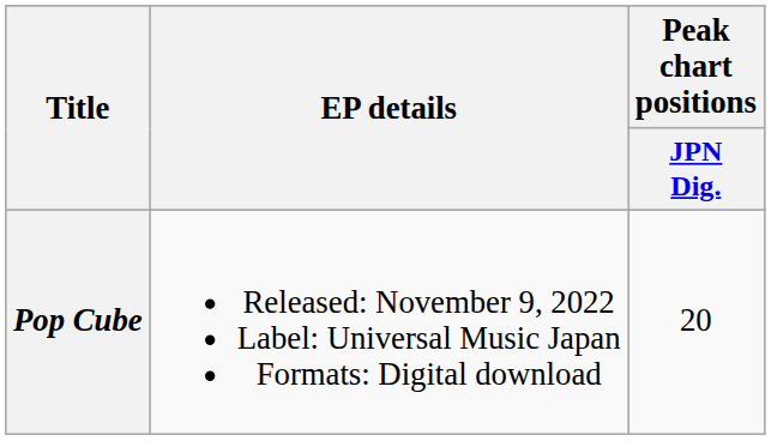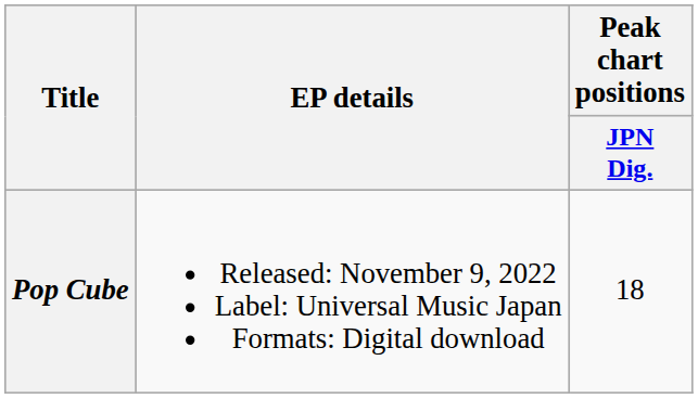 <table class="wikitable plainrowheaders" style="text-align:center;">
 <tr>
 <th scope="col" rowspan="2">Title</th>
 <th scope="col" rowspan="2">EP details</th>
 <th scope="col" colspan="1">Peak chart positions</th>
 </tr>
 <tr>
 <th scope="col" style="width:2.5em;font-size:90%;"><a href='#'>JPN<br>Dig.</a><br></th>
 </tr>
 <tr>
 <th scope="row"><em>Pop Cube</em></th>
 <td><br><ul><li>Released: November 9, 2022</li><li>Label: Universal Music Japan</li><li>Formats: Digital download</li></ul></td>
-<td>20</td>
+<td>18</td>
 </tr>
 </table>
